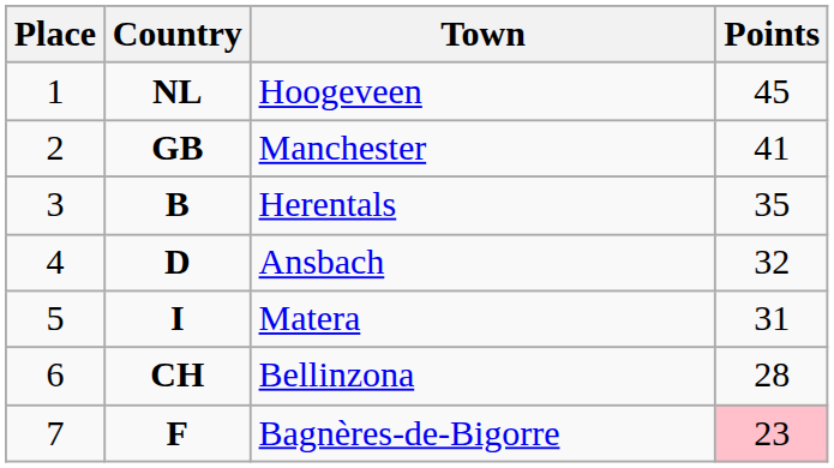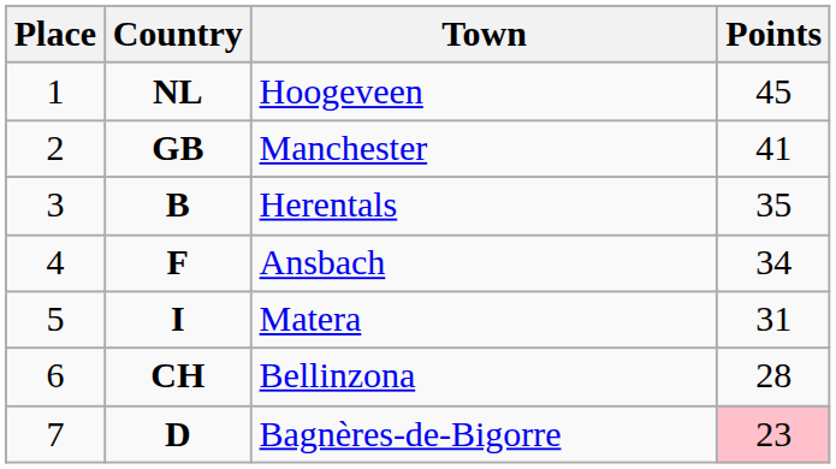 <table class="wikitable">
 <tr>
 <th width="25">Place</th>
 <th width="25">Country</th>
 <th width="200">Town</th>
 <th width="25">Points</th>
 </tr>
 <tr>
 <td align="center">1</td>
 <td align="center"><strong>NL</strong></td>
 <td align="left"><a href='#'>Hoogeveen</a></td>
 <td align="center">45</td>
 </tr>
 <tr>
 <td align="center">2</td>
 <td align="center"><strong>GB</strong></td>
 <td align="left"><a href='#'>Manchester</a></td>
 <td align="center">41</td>
 </tr>
 <tr>
 <td align="center">3</td>
 <td align="center"><strong>B</strong></td>
 <td align="left"><a href='#'>Herentals</a></td>
 <td align="center">35</td>
 </tr>
 <tr>
 <td align="center">4</td>
-<td align="center"><strong>D</strong></td>
+<td align="center"><strong>F</strong></td>
 <td align="left"><a href='#'>Ansbach</a></td>
-<td align="center">32</td>
+<td align="center">34</td>
 </tr>
 <tr>
 <td align="center">5</td>
 <td align="center"><strong>I</strong></td>
 <td align="left"><a href='#'>Matera</a></td>
 <td align="center">31</td>
 </tr>
 <tr>
 <td align="center">6</td>
 <td align="center"><strong>CH</strong></td>
 <td align="left"><a href='#'>Bellinzona</a></td>
 <td align="center">28</td>
 </tr>
 <tr>
 <td align="center">7</td>
-<td align="center"><strong>F</strong></td>
+<td align="center"><strong>D</strong></td>
 <td align="left"><a href='#'>Bagnères-de-Bigorre</a></td>
 <td align="center" style="background: pink;">23</td>
 </tr>
 </table>
